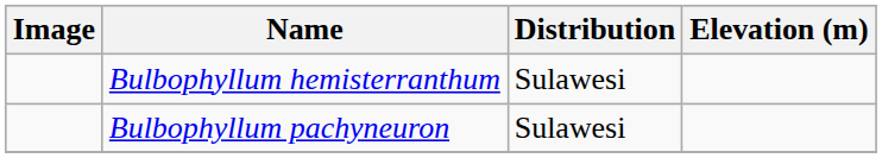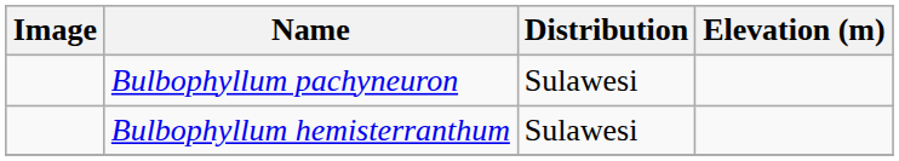 <table class="wikitable collapsible">
 <tr>
 <th>Image</th>
 <th>Name</th>
 <th>Distribution</th>
 <th>Elevation (m)</th>
 </tr>
 <tr>
 <td></td>
-<td><em><a href='#'>Bulbophyllum hemisterranthum</a></em> </td>
+<td><em><a href='#'>Bulbophyllum pachyneuron</a></em> </td>
 <td>Sulawesi</td>
 <td></td>
 </tr>
 <tr>
 <td></td>
-<td><em><a href='#'>Bulbophyllum pachyneuron</a></em> </td>
+<td><em><a href='#'>Bulbophyllum hemisterranthum</a></em> </td>
 <td>Sulawesi</td>
 <td></td>
 </tr>
 <tr>
 </tr>
 </table>
